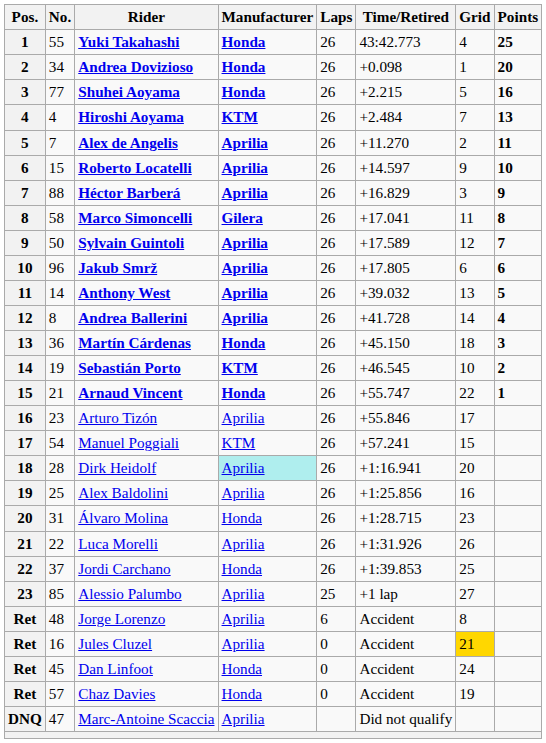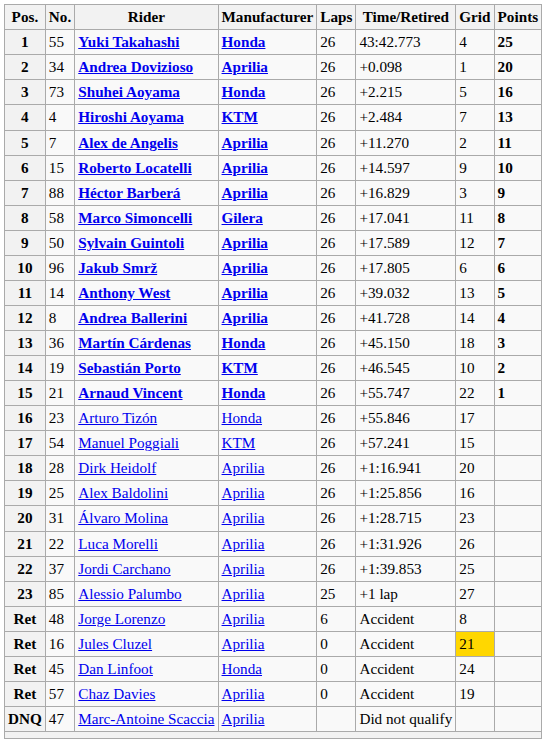 <table class="wikitable" style="font-size: 95%;">
 <tr>
 <th>Pos.</th>
 <th>No.</th>
 <th>Rider</th>
 <th>Manufacturer</th>
 <th>Laps</th>
 <th>Time/Retired</th>
 <th>Grid</th>
 <th>Points</th>
 </tr>
 <tr>
 <th>1</th>
 <td>55</td>
 <td> <strong><a href='#'>Yuki Takahashi</a></strong></td>
 <td><strong><a href='#'>Honda</a></strong></td>
 <td>26</td>
 <td>43:42.773</td>
 <td>4</td>
 <td><strong>25</strong></td>
 </tr>
 <tr>
 <th>2</th>
 <td>34</td>
 <td> <strong><a href='#'>Andrea Dovizioso</a></strong></td>
-<td><strong><a href='#'>Honda</a></strong></td>
+<td><strong><a href='#'>Aprilia</a></strong></td>
 <td>26</td>
 <td>+0.098</td>
 <td>1</td>
 <td><strong>20</strong></td>
 </tr>
 <tr>
 <th>3</th>
-<td>77</td>
+<td>73</td>
 <td> <strong><a href='#'>Shuhei Aoyama</a></strong></td>
 <td><strong><a href='#'>Honda</a></strong></td>
 <td>26</td>
 <td>+2.215</td>
 <td>5</td>
 <td><strong>16</strong></td>
 </tr>
 <tr>
 <th>4</th>
 <td>4</td>
 <td> <strong><a href='#'>Hiroshi Aoyama</a></strong></td>
 <td><strong><a href='#'>KTM</a></strong></td>
 <td>26</td>
 <td>+2.484</td>
 <td>7</td>
 <td><strong>13</strong></td>
 </tr>
 <tr>
 <th>5</th>
 <td>7</td>
 <td> <strong><a href='#'>Alex de Angelis</a></strong></td>
 <td><strong><a href='#'>Aprilia</a></strong></td>
 <td>26</td>
 <td>+11.270</td>
 <td>2</td>
 <td><strong>11</strong></td>
 </tr>
 <tr>
 <th>6</th>
 <td>15</td>
 <td> <strong><a href='#'>Roberto Locatelli</a></strong></td>
 <td><strong><a href='#'>Aprilia</a></strong></td>
 <td>26</td>
 <td>+14.597</td>
 <td>9</td>
 <td><strong>10</strong></td>
 </tr>
 <tr>
 <th>7</th>
 <td>88</td>
 <td> <strong><a href='#'>Héctor Barberá</a></strong></td>
 <td><strong><a href='#'>Aprilia</a></strong></td>
 <td>26</td>
 <td>+16.829</td>
 <td>3</td>
 <td><strong>9</strong></td>
 </tr>
 <tr>
 <th>8</th>
 <td>58</td>
 <td> <strong><a href='#'>Marco Simoncelli</a></strong></td>
 <td><strong><a href='#'>Gilera</a></strong></td>
 <td>26</td>
 <td>+17.041</td>
 <td>11</td>
 <td><strong>8</strong></td>
 </tr>
 <tr>
 <th>9</th>
 <td>50</td>
 <td> <strong><a href='#'>Sylvain Guintoli</a></strong></td>
 <td><strong><a href='#'>Aprilia</a></strong></td>
 <td>26</td>
 <td>+17.589</td>
 <td>12</td>
 <td><strong>7</strong></td>
 </tr>
 <tr>
 <th>10</th>
 <td>96</td>
 <td> <strong><a href='#'>Jakub Smrž</a></strong></td>
 <td><strong><a href='#'>Aprilia</a></strong></td>
 <td>26</td>
 <td>+17.805</td>
 <td>6</td>
 <td><strong>6</strong></td>
 </tr>
 <tr>
 <th>11</th>
 <td>14</td>
 <td> <strong><a href='#'>Anthony West</a></strong></td>
 <td><strong><a href='#'>Aprilia</a></strong></td>
 <td>26</td>
 <td>+39.032</td>
 <td>13</td>
 <td><strong>5</strong></td>
 </tr>
 <tr>
 <th>12</th>
 <td>8</td>
 <td> <strong><a href='#'>Andrea Ballerini</a></strong></td>
 <td><strong><a href='#'>Aprilia</a></strong></td>
 <td>26</td>
 <td>+41.728</td>
 <td>14</td>
 <td><strong>4</strong></td>
 </tr>
 <tr>
 <th>13</th>
 <td>36</td>
 <td> <strong><a href='#'>Martín Cárdenas</a></strong></td>
 <td><strong><a href='#'>Honda</a></strong></td>
 <td>26</td>
 <td>+45.150</td>
 <td>18</td>
 <td><strong>3</strong></td>
 </tr>
 <tr>
 <th>14</th>
 <td>19</td>
 <td> <strong><a href='#'>Sebastián Porto</a></strong></td>
 <td><strong><a href='#'>KTM</a></strong></td>
 <td>26</td>
 <td>+46.545</td>
 <td>10</td>
 <td><strong>2</strong></td>
 </tr>
 <tr>
 <th>15</th>
 <td>21</td>
 <td> <strong><a href='#'>Arnaud Vincent</a></strong></td>
 <td><strong><a href='#'>Honda</a></strong></td>
 <td>26</td>
 <td>+55.747</td>
 <td>22</td>
 <td><strong>1</strong></td>
 </tr>
 <tr>
 <th>16</th>
 <td>23</td>
 <td> <a href='#'>Arturo Tizón</a></td>
-<td><a href='#'>Aprilia</a></td>
+<td><a href='#'>Honda</a></td>
 <td>26</td>
 <td>+55.846</td>
 <td>17</td>
 <td></td>
 </tr>
 <tr>
 <th>17</th>
 <td>54</td>
 <td> <a href='#'>Manuel Poggiali</a></td>
 <td><a href='#'>KTM</a></td>
 <td>26</td>
 <td>+57.241</td>
 <td>15</td>
 <td></td>
 </tr>
 <tr>
 <th>18</th>
 <td>28</td>
 <td> <a href='#'>Dirk Heidolf</a></td>
-<td style="background: paleturquoise;"><a href='#'>Aprilia</a></td>
+<td><a href='#'>Aprilia</a></td>
 <td>26</td>
 <td>+1:16.941</td>
 <td>20</td>
 <td></td>
 </tr>
 <tr>
 <th>19</th>
 <td>25</td>
 <td> <a href='#'>Alex Baldolini</a></td>
 <td><a href='#'>Aprilia</a></td>
 <td>26</td>
 <td>+1:25.856</td>
 <td>16</td>
 <td></td>
 </tr>
 <tr>
 <th>20</th>
 <td>31</td>
 <td> <a href='#'>Álvaro Molina</a></td>
-<td><a href='#'>Honda</a></td>
+<td><a href='#'>Aprilia</a></td>
 <td>26</td>
 <td>+1:28.715</td>
 <td>23</td>
 <td></td>
 </tr>
 <tr>
 <th>21</th>
 <td>22</td>
 <td> <a href='#'>Luca Morelli</a></td>
 <td><a href='#'>Aprilia</a></td>
 <td>26</td>
 <td>+1:31.926</td>
 <td>26</td>
 <td></td>
 </tr>
 <tr>
 <th>22</th>
 <td>37</td>
 <td> <a href='#'>Jordi Carchano</a></td>
-<td><a href='#'>Honda</a></td>
+<td><a href='#'>Aprilia</a></td>
 <td>26</td>
 <td>+1:39.853</td>
 <td>25</td>
 <td></td>
 </tr>
 <tr>
 <th>23</th>
 <td>85</td>
 <td> <a href='#'>Alessio Palumbo</a></td>
 <td><a href='#'>Aprilia</a></td>
 <td>25</td>
 <td>+1 lap</td>
 <td>27</td>
 <td></td>
 </tr>
 <tr>
 <th>Ret</th>
 <td>48</td>
 <td> <a href='#'>Jorge Lorenzo</a></td>
 <td><a href='#'>Aprilia</a></td>
 <td>6</td>
 <td>Accident</td>
 <td>8</td>
 <td></td>
 </tr>
 <tr>
 <th>Ret</th>
 <td>16</td>
 <td> <a href='#'>Jules Cluzel</a></td>
 <td><a href='#'>Aprilia</a></td>
 <td>0</td>
 <td>Accident</td>
 <td style="background: gold;">21</td>
 <td></td>
 </tr>
 <tr>
 <th>Ret</th>
 <td>45</td>
 <td> <a href='#'>Dan Linfoot</a></td>
 <td><a href='#'>Honda</a></td>
 <td>0</td>
 <td>Accident</td>
 <td>24</td>
 <td></td>
 </tr>
 <tr>
 <th>Ret</th>
 <td>57</td>
 <td> <a href='#'>Chaz Davies</a></td>
-<td><a href='#'>Honda</a></td>
+<td><a href='#'>Aprilia</a></td>
 <td>0</td>
 <td>Accident</td>
 <td>19</td>
 <td></td>
 </tr>
 <tr>
 <th>DNQ</th>
 <td>47</td>
 <td> <a href='#'>Marc-Antoine Scaccia</a></td>
 <td><a href='#'>Aprilia</a></td>
 <td></td>
 <td>Did not qualify</td>
 <td></td>
 <td></td>
 </tr>
 <tr>
 <th colspan=8></th>
 </tr>
 <tr>
 </tr>
 </table>
